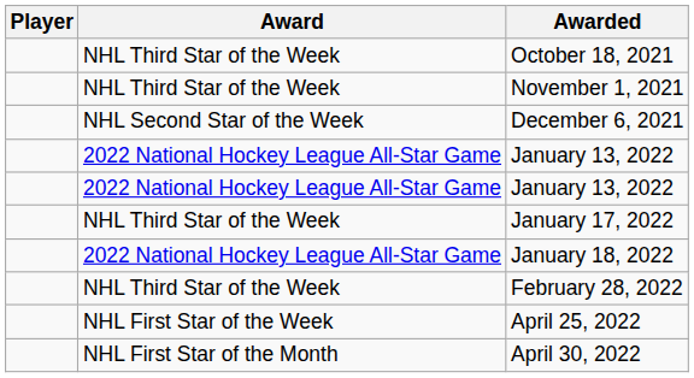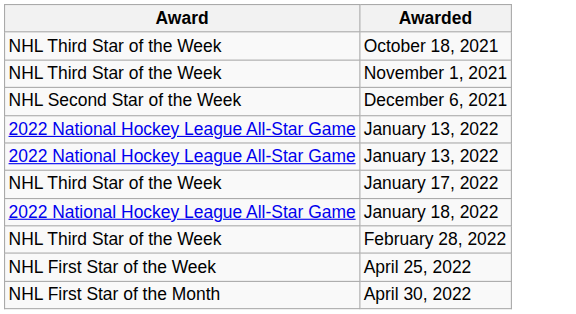 <table class="wikitable sortable">
 <tr>
-<th>Player</th>
 <th>Award</th>
 <th data-sort-type="date">Awarded</th>
 </tr>
 <tr>
-<td></td>
 <td>NHL Third Star of the Week</td>
 <td>October 18, 2021</td>
 </tr>
 <tr>
-<td></td>
 <td>NHL Third Star of the Week</td>
 <td>November 1, 2021</td>
 </tr>
 <tr>
-<td></td>
 <td>NHL Second Star of the Week</td>
 <td>December 6, 2021</td>
 </tr>
 <tr>
-<td></td>
 <td><a href='#'>2022 National Hockey League All-Star Game</a></td>
 <td>January 13, 2022</td>
 </tr>
 <tr>
-<td></td>
 <td><a href='#'>2022 National Hockey League All-Star Game</a></td>
 <td>January 13, 2022</td>
 </tr>
 <tr>
-<td></td>
 <td>NHL Third Star of the Week</td>
 <td>January 17, 2022</td>
 </tr>
 <tr>
-<td></td>
 <td><a href='#'>2022 National Hockey League All-Star Game</a></td>
 <td>January 18, 2022</td>
 </tr>
 <tr>
-<td></td>
 <td>NHL Third Star of the Week</td>
 <td>February 28, 2022</td>
 </tr>
 <tr>
-<td></td>
 <td>NHL First Star of the Week</td>
 <td>April 25, 2022</td>
 </tr>
 <tr>
-<td></td>
 <td>NHL First Star of the Month</td>
 <td>April 30, 2022</td>
 </tr>
 </table>
